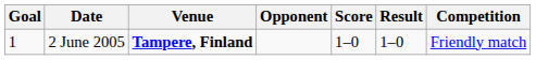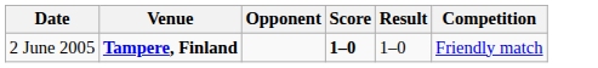 <table class="wikitable">
 <tr>
-<th>Goal</th>
 <th>Date</th>
 <th>Venue</th>
 <th>Opponent</th>
 <th>Score</th>
 <th>Result</th>
 <th>Competition</th>
 </tr>
 <tr>
-<td>1</td>
 <td>2 June 2005</td>
 <td><strong><a href='#'>Tampere</a>, Finland</strong></td>
 <td></td>
-<td>1–0</td>
+<td><strong>1–0</strong></td>
 <td>1–0</td>
 <td><a href='#'>Friendly match</a></td>
 </tr>
 </table>
